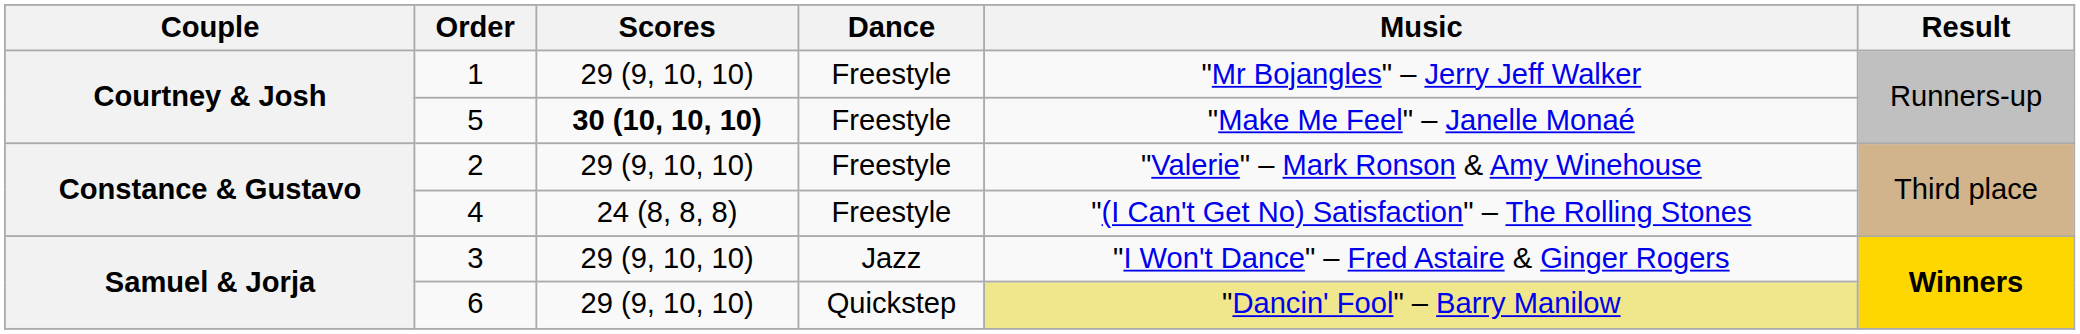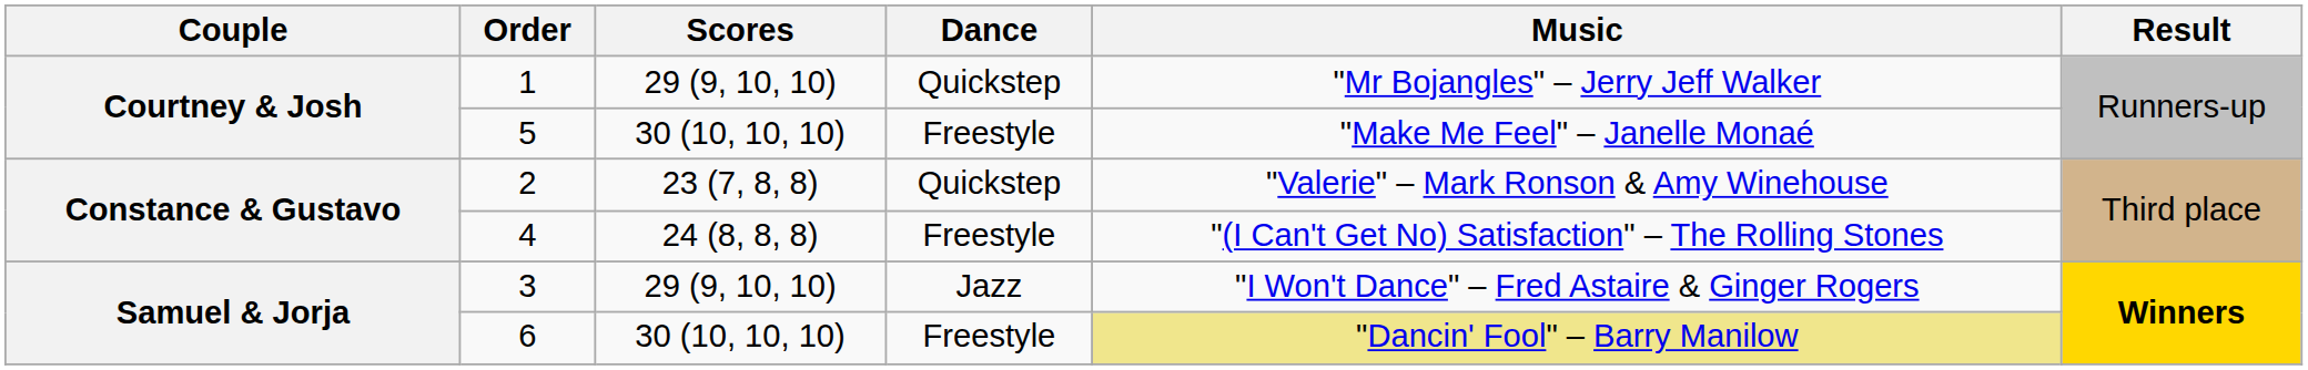 <table class="wikitable sortable" style="text-align:center; width: 90%">
 <tr>
 <th scope="col">Couple</th>
 <th scope="col">Order</th>
 <th scope="col">Scores</th>
 <th scope="col" class="unsortable">Dance</th>
 <th scope="col" class="unsortable">Music</th>
 <th scope="col" class="unsortable">Result</th>
 </tr>
 <tr>
 <th scope="row" rowspan="2">Courtney & Josh</th>
 <td>1</td>
 <td>29 (9, 10, 10)</td>
-<td>Freestyle</td>
+<td>Quickstep</td>
 <td>"<a href='#'>Mr Bojangles</a>" – <a href='#'>Jerry Jeff Walker</a></td>
 <td rowspan="2" bgcolor="silver">Runners-up</td>
 </tr>
 <tr>
 <td>5</td>
-<td><strong>30 (10, 10, 10)</strong></td>
+<td>30 (10, 10, 10)</td>
 <td>Freestyle</td>
 <td>"<a href='#'>Make Me Feel</a>" – <a href='#'>Janelle Monaé</a></td>
 </tr>
 <tr>
 <th scope="row" rowspan="2">Constance & Gustavo</th>
 <td>2</td>
-<td>29 (9, 10, 10)</td>
-<td>Freestyle</td>
+<td>23 (7, 8, 8)</td>
+<td>Quickstep</td>
 <td>"<a href='#'>Valerie</a>" – <a href='#'>Mark Ronson</a> & <a href='#'>Amy Winehouse</a></td>
 <td rowspan="2" bgcolor="tan">Third place</td>
 </tr>
 <tr>
 <td>4</td>
 <td>24 (8, 8, 8)</td>
 <td>Freestyle</td>
 <td>"<a href='#'>(I Can't Get No) Satisfaction</a>" – <a href='#'>The Rolling Stones</a></td>
 </tr>
 <tr>
 <th scope="row" rowspan="2">Samuel & Jorja</th>
 <td>3</td>
 <td>29 (9, 10, 10)</td>
 <td>Jazz</td>
 <td>"<a href='#'>I Won't Dance</a>" – <a href='#'>Fred Astaire</a> & <a href='#'>Ginger Rogers</a></td>
 <td rowspan="2" bgcolor="gold"><strong>Winners</strong></td>
 </tr>
 <tr>
 <td>6</td>
-<td>29 (9, 10, 10)</td>
-<td>Quickstep</td>
+<td>30 (10, 10, 10)</td>
+<td>Freestyle</td>
 <td style="background: khaki;">"<a href='#'>Dancin' Fool</a>" – <a href='#'>Barry Manilow</a></td>
 </tr>
 </table>
